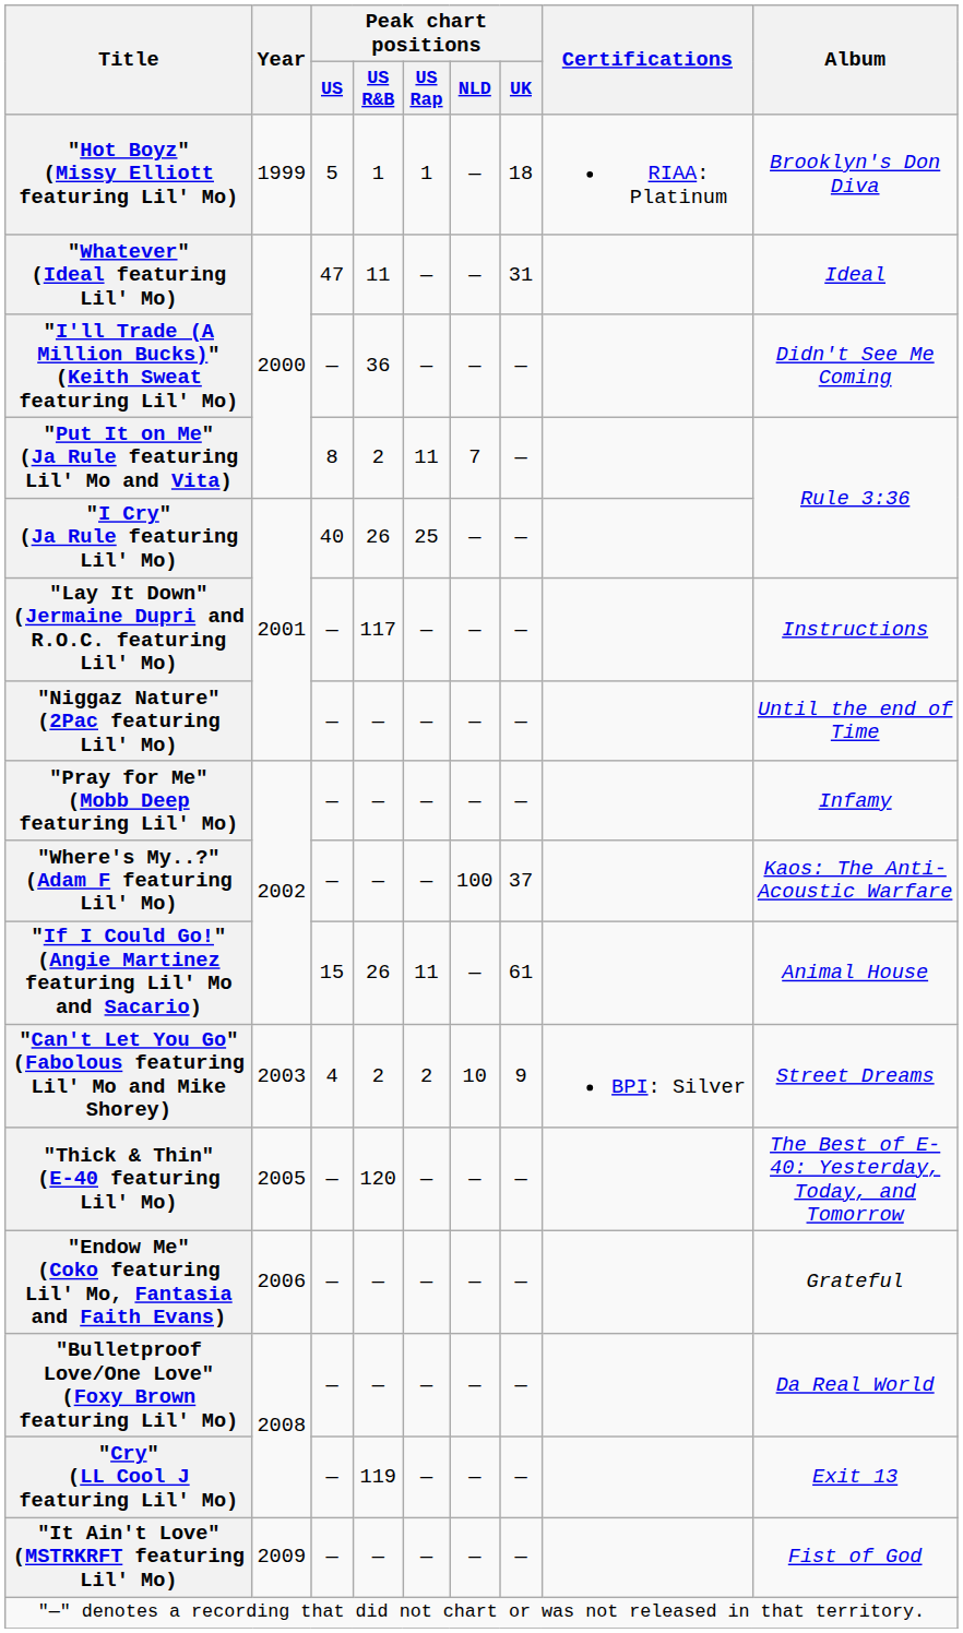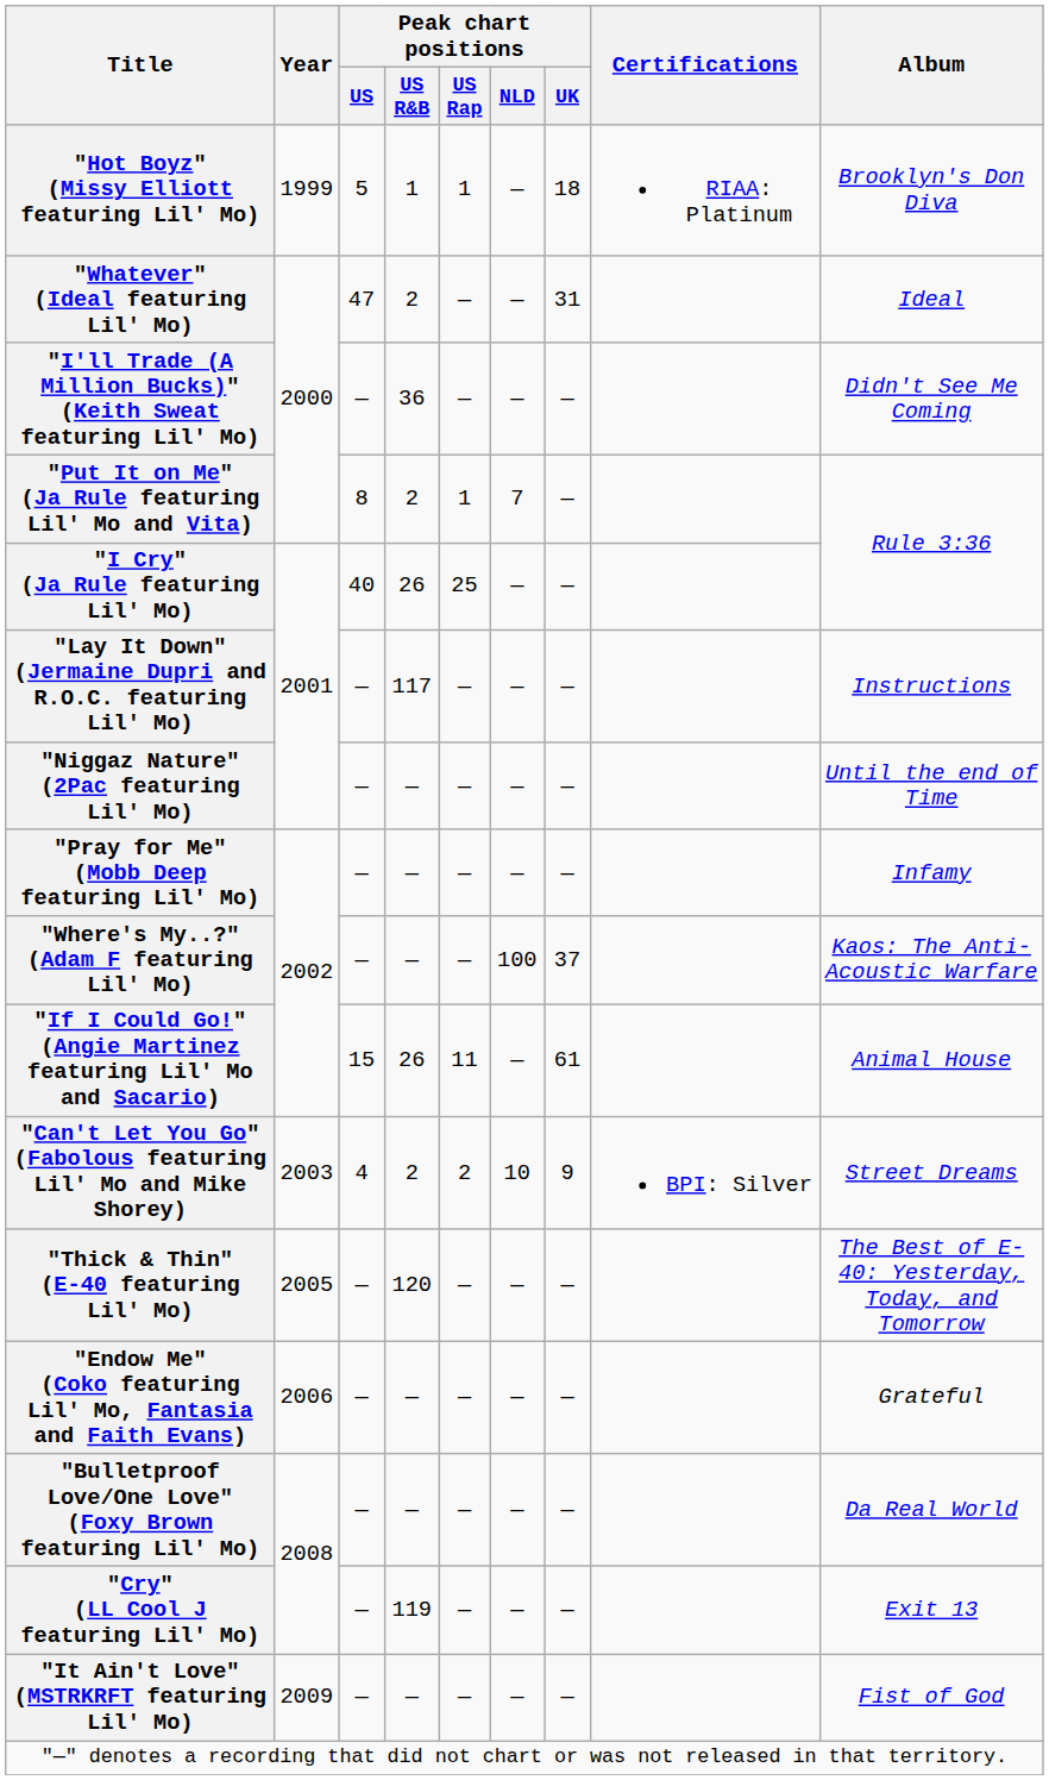 <table class="wikitable plainrowheaders" style="text-align:center;">
 <tr>
 <th scope="col" rowspan="2" style="width:18em;">Title</th>
 <th scope="col" rowspan="2" style="width:1em;">Year</th>
 <th scope="col" colspan="5">Peak chart positions</th>
 <th scope="col" rowspan="2" style="width:12em;"><a href='#'>Certifications</a></th>
 <th scope="col" rowspan="2" style="width:13em;">Album</th>
 </tr>
 <tr>
 <th scope="col" style="width:2.5em;font-size:90%;"><a href='#'>US</a><br></th>
 <th scope="col" style="width:2.5em;font-size:90%;"><a href='#'>US<br>R&B</a><br></th>
 <th scope="col" style="width:2.5em;font-size:90%;"><a href='#'>US<br>Rap</a></th>
 <th scope="col" style="width:2.5em;font-size:90%;"><a href='#'>NLD</a><br></th>
 <th scope="col" style="width:2.5em;font-size:90%;"><a href='#'>UK</a><br></th>
 </tr>
 <tr>
 <th scope="row">"<a href='#'>Hot Boyz</a>"<br><span>(<a href='#'>Missy Elliott</a> featuring Lil' Mo)</span></th>
 <td>1999</td>
 <td>5</td>
 <td>1</td>
 <td>1</td>
 <td>—</td>
 <td>18</td>
 <td><br><ul><li><a href='#'>RIAA</a>: Platinum</li></ul></td>
 <td><em><a href='#'>Brooklyn's Don Diva</a></em></td>
 </tr>
 <tr>
 <th scope="row">"<a href='#'>Whatever</a>"<br><span>(<a href='#'>Ideal</a> featuring Lil' Mo)</span></th>
 <td rowspan="3">2000</td>
 <td>47</td>
-<td>11</td>
+<td>2</td>
 <td>—</td>
 <td>—</td>
 <td>31</td>
 <td></td>
 <td><em><a href='#'>Ideal</a></em></td>
 </tr>
 <tr>
 <th scope="row">"<a href='#'>I'll Trade (A Million Bucks)</a>"<br><span>(<a href='#'>Keith Sweat</a> featuring Lil' Mo)</span></th>
 <td>—</td>
 <td>36</td>
 <td>—</td>
 <td>—</td>
 <td>—</td>
 <td></td>
 <td><em><a href='#'>Didn't See Me Coming</a></em></td>
 </tr>
 <tr>
 <th scope="row">"<a href='#'>Put It on Me</a>"<br><span>(<a href='#'>Ja Rule</a> featuring Lil' Mo and <a href='#'>Vita</a>)</span></th>
 <td>8</td>
 <td>2</td>
-<td>11</td>
+<td>1</td>
 <td>7</td>
 <td>—</td>
 <td></td>
 <td rowspan="2"><em><a href='#'>Rule 3:36</a></em></td>
 </tr>
 <tr>
 <th scope="row">"<a href='#'>I Cry</a>"<br><span>(<a href='#'>Ja Rule</a> featuring Lil' Mo)</span></th>
 <td rowspan="3">2001</td>
 <td>40</td>
 <td>26</td>
 <td>25</td>
 <td>—</td>
 <td>—</td>
 <td></td>
 </tr>
 <tr>
 <th scope="row">"Lay It Down"<br><span>(<a href='#'>Jermaine Dupri</a> and R.O.C. featuring Lil' Mo)</span></th>
 <td>—</td>
 <td>117</td>
 <td>—</td>
 <td>—</td>
 <td>—</td>
 <td></td>
 <td><em><a href='#'>Instructions</a></em></td>
 </tr>
 <tr>
 <th scope="row">"Niggaz Nature"<br><span>(<a href='#'>2Pac</a> featuring Lil' Mo)</span></th>
 <td>—</td>
 <td>—</td>
 <td>—</td>
 <td>—</td>
 <td>—</td>
 <td></td>
 <td><em><a href='#'>Until the end of Time</a></em></td>
 </tr>
 <tr>
 <th scope="row">"Pray for Me"<br><span>(<a href='#'>Mobb Deep</a> featuring Lil' Mo)</span></th>
 <td rowspan="3">2002</td>
 <td>—</td>
 <td>—</td>
 <td>—</td>
 <td>—</td>
 <td>—</td>
 <td></td>
 <td><em><a href='#'>Infamy</a></em></td>
 </tr>
 <tr>
 <th scope="row">"Where's My..?"<br><span>(<a href='#'>Adam F</a> featuring Lil' Mo)</span></th>
 <td>—</td>
 <td>—</td>
 <td>—</td>
 <td>100</td>
 <td>37</td>
 <td></td>
 <td><em><a href='#'>Kaos: The Anti-Acoustic Warfare</a></em></td>
 </tr>
 <tr>
 <th scope="row">"<a href='#'>If I Could Go!</a>"<br><span>(<a href='#'>Angie Martinez</a> featuring Lil' Mo and <a href='#'>Sacario</a>)</span></th>
 <td>15</td>
 <td>26</td>
 <td>11</td>
 <td>—</td>
 <td>61</td>
 <td></td>
 <td><em><a href='#'>Animal House</a></em></td>
 </tr>
 <tr>
 <th scope="row">"<a href='#'>Can't Let You Go</a>"<br><span>(<a href='#'>Fabolous</a> featuring Lil' Mo and Mike Shorey)</span></th>
 <td>2003</td>
 <td>4</td>
 <td>2</td>
 <td>2</td>
 <td>10</td>
 <td>9</td>
 <td><br><ul><li><a href='#'>BPI</a>: Silver</li></ul></td>
 <td><em><a href='#'>Street Dreams</a></em></td>
 </tr>
 <tr>
 <th scope="row">"Thick & Thin"<br><span>(<a href='#'>E-40</a> featuring Lil' Mo)</span></th>
 <td>2005</td>
 <td>—</td>
 <td>120</td>
 <td>—</td>
 <td>—</td>
 <td>—</td>
 <td></td>
 <td><em><a href='#'>The Best of E-40: Yesterday, Today, and Tomorrow</a></em></td>
 </tr>
 <tr>
 <th scope="row">"Endow Me"<br><span>(<a href='#'>Coko</a> featuring Lil' Mo, <a href='#'>Fantasia</a> and <a href='#'>Faith Evans</a>)</span></th>
 <td>2006</td>
 <td>—</td>
 <td>—</td>
 <td>—</td>
 <td>—</td>
 <td>—</td>
 <td></td>
 <td><em>Grateful</em></td>
 </tr>
 <tr>
 <th scope="row">"Bulletproof Love/One Love"<br><span>(<a href='#'>Foxy Brown</a> featuring Lil' Mo)</span></th>
 <td rowspan="2">2008</td>
 <td>—</td>
 <td>—</td>
 <td>—</td>
 <td>—</td>
 <td>—</td>
 <td></td>
 <td><em><a href='#'>Da Real World</a></em></td>
 </tr>
 <tr>
 <th scope="row">"<a href='#'>Cry</a>"<br><span>(<a href='#'>LL Cool J</a> featuring Lil' Mo)</span></th>
 <td>—</td>
 <td>119</td>
 <td>—</td>
 <td>—</td>
 <td>—</td>
 <td></td>
 <td><em><a href='#'>Exit 13</a></em></td>
 </tr>
 <tr>
 <th scope="row">"It Ain't Love"<br><span>(<a href='#'>MSTRKRFT</a> featuring Lil' Mo)</span></th>
 <td>2009</td>
 <td>—</td>
 <td>—</td>
 <td>—</td>
 <td>—</td>
 <td>—</td>
 <td></td>
 <td><em><a href='#'>Fist of God</a></em></td>
 </tr>
 <tr>
 <td colspan="14" style="font-size:90%">"—" denotes a recording that did not chart or was not released in that territory.</td>
 </tr>
 </table>
